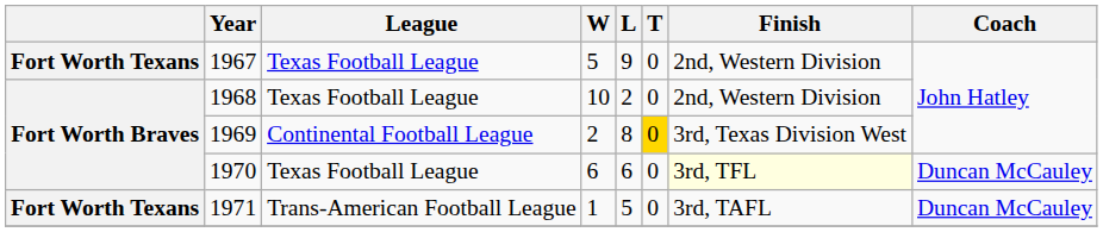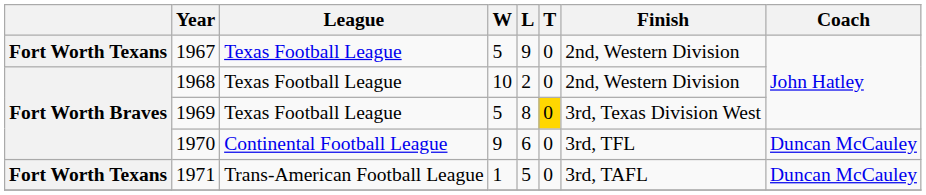 <table class="wikitable">
 <tr>
 <th></th>
 <th>Year</th>
 <th>League</th>
 <th>W</th>
 <th>L</th>
 <th>T</th>
 <th>Finish</th>
 <th>Coach</th>
 </tr>
 <tr>
 <th>Fort Worth Texans</th>
 <td>1967</td>
 <td><a href='#'>Texas Football League</a></td>
 <td>5</td>
 <td>9</td>
 <td>0</td>
 <td>2nd, Western Division</td>
 <td rowspan=3><a href='#'>John Hatley</a></td>
 </tr>
 <tr>
 <th rowspan="3">Fort Worth Braves</th>
 <td>1968</td>
 <td>Texas Football League</td>
 <td>10</td>
 <td>2</td>
 <td>0</td>
 <td>2nd, Western Division</td>
 </tr>
 <tr>
 <td>1969</td>
-<td><a href='#'>Continental Football League</a></td>
-<td>2</td>
+<td>Texas Football League</td>
+<td>5</td>
 <td>8</td>
 <td style="background: gold;">0</td>
 <td>3rd, Texas Division West</td>
 </tr>
 <tr>
 <td>1970</td>
-<td>Texas Football League</td>
-<td>6</td>
+<td><a href='#'>Continental Football League</a></td>
+<td>9</td>
 <td>6</td>
 <td>0</td>
-<td style="background: lightyellow;">3rd, TFL</td>
+<td>3rd, TFL</td>
 <td><a href='#'>Duncan McCauley</a></td>
 </tr>
 <tr>
 <th rowspan="1">Fort Worth Texans</th>
 <td>1971</td>
 <td>Trans-American Football League</td>
 <td>1</td>
 <td>5</td>
 <td>0</td>
 <td>3rd, TAFL</td>
 <td><a href='#'>Duncan McCauley</a></td>
 </tr>
 <tr>
 </tr>
 </table>
